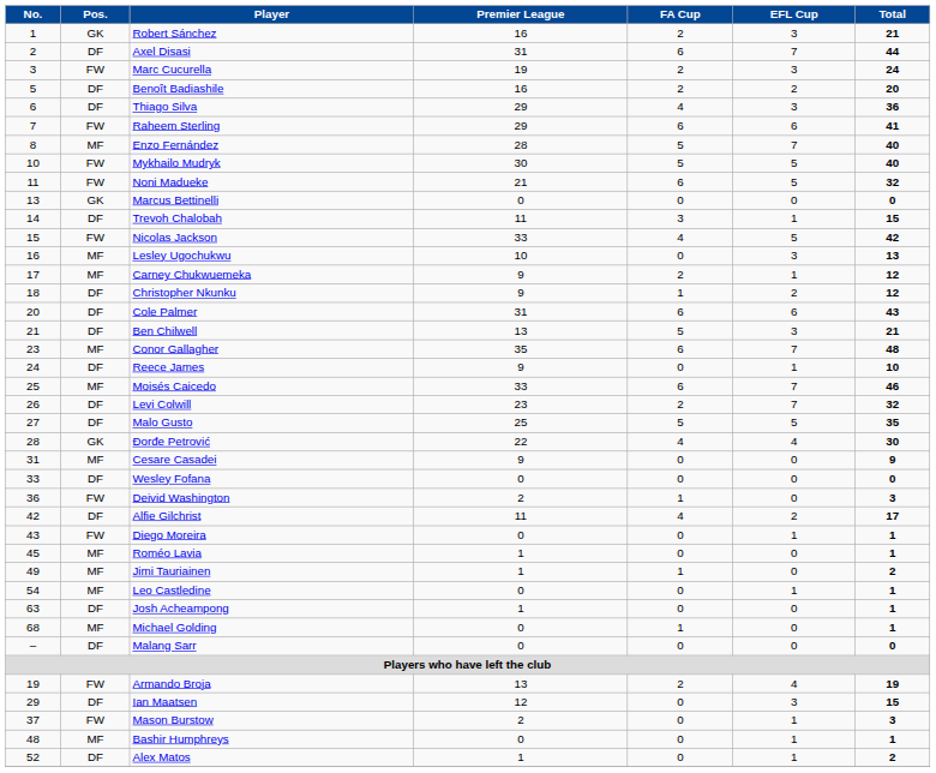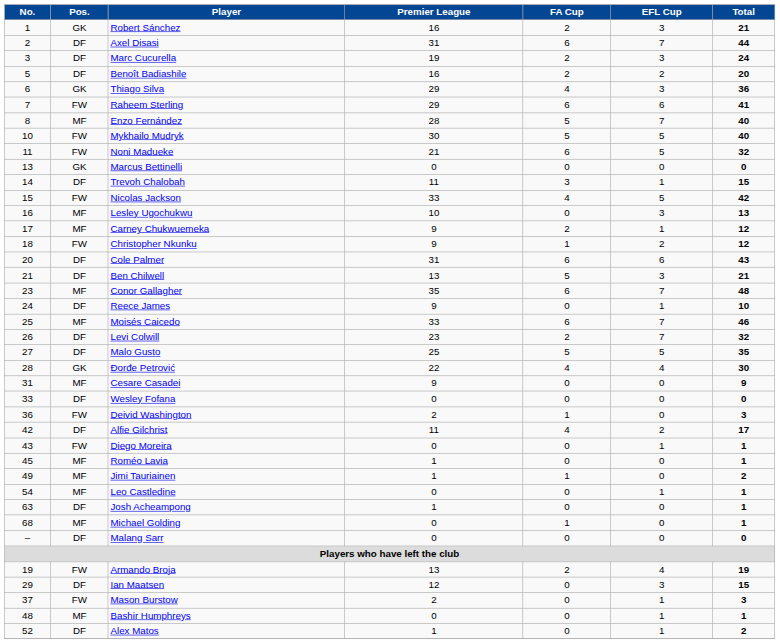 <table class="wikitable sortable" style="text-align:center; width:100%">
 <tr>
 <th style=background-color:#034694;color:#FFFFFF>No.</th>
 <th style=background-color:#034694;color:#FFFFFF>Pos.</th>
 <th style=background-color:#034694;color:#FFFFFF>Player</th>
 <th style=background-color:#034694;color:#FFFFFF>Premier League</th>
 <th style=background-color:#034694;color:#FFFFFF>FA Cup</th>
 <th style=background-color:#034694;color:#FFFFFF>EFL Cup</th>
 <th style=background-color:#034694;color:#FFFFFF>Total</th>
 </tr>
 <tr>
 <td>1</td>
 <td>GK</td>
 <td align=left> <a href='#'>Robert Sánchez</a></td>
 <td>16</td>
 <td>2</td>
 <td>3</td>
 <td><strong>21</strong></td>
 </tr>
 <tr>
 <td>2</td>
 <td>DF</td>
 <td align=left> <a href='#'>Axel Disasi</a></td>
 <td>31</td>
 <td>6</td>
 <td>7</td>
 <td><strong>44</strong></td>
 </tr>
 <tr>
 <td>3</td>
-<td>FW</td>
+<td>DF</td>
 <td align=left> <a href='#'>Marc Cucurella</a></td>
 <td>19</td>
 <td>2</td>
 <td>3</td>
 <td><strong>24</strong></td>
 </tr>
 <tr>
 <td>5</td>
 <td>DF</td>
 <td align=left> <a href='#'>Benoît Badiashile</a></td>
 <td>16</td>
 <td>2</td>
 <td>2</td>
 <td><strong>20</strong></td>
 </tr>
 <tr>
 <td>6</td>
-<td>DF</td>
+<td>GK</td>
 <td align=left> <a href='#'>Thiago Silva</a></td>
 <td>29</td>
 <td>4</td>
 <td>3</td>
 <td><strong>36</strong></td>
 </tr>
 <tr>
 <td>7</td>
 <td>FW</td>
 <td align=left> <a href='#'>Raheem Sterling</a></td>
 <td>29</td>
 <td>6</td>
 <td>6</td>
 <td><strong>41</strong></td>
 </tr>
 <tr>
 <td>8</td>
 <td>MF</td>
 <td align=left> <a href='#'>Enzo Fernández</a></td>
 <td>28</td>
 <td>5</td>
 <td>7</td>
 <td><strong>40</strong></td>
 </tr>
 <tr>
 <td>10</td>
 <td>FW</td>
 <td align=left> <a href='#'>Mykhailo Mudryk</a></td>
 <td>30</td>
 <td>5</td>
 <td>5</td>
 <td><strong>40</strong></td>
 </tr>
 <tr>
 <td>11</td>
 <td>FW</td>
 <td align=left> <a href='#'>Noni Madueke</a></td>
 <td>21</td>
 <td>6</td>
 <td>5</td>
 <td><strong>32</strong></td>
 </tr>
 <tr>
 <td>13</td>
 <td>GK</td>
 <td align=left> <a href='#'>Marcus Bettinelli</a></td>
 <td>0</td>
 <td>0</td>
 <td>0</td>
 <td><strong>0</strong></td>
 </tr>
 <tr>
 <td>14</td>
 <td>DF</td>
 <td align=left> <a href='#'>Trevoh Chalobah</a></td>
 <td>11</td>
 <td>3</td>
 <td>1</td>
 <td><strong>15</strong></td>
 </tr>
 <tr>
 <td>15</td>
 <td>FW</td>
 <td align=left> <a href='#'>Nicolas Jackson</a></td>
 <td>33</td>
 <td>4</td>
 <td>5</td>
 <td><strong>42</strong></td>
 </tr>
 <tr>
 <td>16</td>
 <td>MF</td>
 <td align=left> <a href='#'>Lesley Ugochukwu</a></td>
 <td>10</td>
 <td>0</td>
 <td>3</td>
 <td><strong>13</strong></td>
 </tr>
 <tr>
 <td>17</td>
 <td>MF</td>
 <td align=left> <a href='#'>Carney Chukwuemeka</a></td>
 <td>9</td>
 <td>2</td>
 <td>1</td>
 <td><strong>12</strong></td>
 </tr>
 <tr>
 <td>18</td>
-<td>DF</td>
+<td>FW</td>
 <td align=left> <a href='#'>Christopher Nkunku</a></td>
 <td>9</td>
 <td>1</td>
 <td>2</td>
 <td><strong>12</strong></td>
 </tr>
 <tr>
 <td>20</td>
 <td>DF</td>
 <td align=left> <a href='#'>Cole Palmer</a></td>
 <td>31</td>
 <td>6</td>
 <td>6</td>
 <td><strong>43</strong></td>
 </tr>
 <tr>
 <td>21</td>
 <td>DF</td>
 <td align=left> <a href='#'>Ben Chilwell</a></td>
 <td>13</td>
 <td>5</td>
 <td>3</td>
 <td><strong>21</strong></td>
 </tr>
 <tr>
 <td>23</td>
 <td>MF</td>
 <td align=left> <a href='#'>Conor Gallagher</a></td>
 <td>35</td>
 <td>6</td>
 <td>7</td>
 <td><strong>48</strong></td>
 </tr>
 <tr>
 <td>24</td>
 <td>DF</td>
 <td align=left> <a href='#'>Reece James</a></td>
 <td>9</td>
 <td>0</td>
 <td>1</td>
 <td><strong>10</strong></td>
 </tr>
 <tr>
 <td>25</td>
 <td>MF</td>
 <td align=left> <a href='#'>Moisés Caicedo</a></td>
 <td>33</td>
 <td>6</td>
 <td>7</td>
 <td><strong>46</strong></td>
 </tr>
 <tr>
 <td>26</td>
 <td>DF</td>
 <td align=left> <a href='#'>Levi Colwill</a></td>
 <td>23</td>
 <td>2</td>
 <td>7</td>
 <td><strong>32</strong></td>
 </tr>
 <tr>
 <td>27</td>
 <td>DF</td>
 <td align=left> <a href='#'>Malo Gusto</a></td>
 <td>25</td>
 <td>5</td>
 <td>5</td>
 <td><strong>35</strong></td>
 </tr>
 <tr>
 <td>28</td>
 <td>GK</td>
 <td align=left> <a href='#'>Đorđe Petrović</a></td>
 <td>22</td>
 <td>4</td>
 <td>4</td>
 <td><strong>30</strong></td>
 </tr>
 <tr>
 <td>31</td>
 <td>MF</td>
 <td align=left> <a href='#'>Cesare Casadei</a></td>
 <td>9</td>
 <td>0</td>
 <td>0</td>
 <td><strong>9</strong></td>
 </tr>
 <tr>
 <td>33</td>
 <td>DF</td>
 <td align=left> <a href='#'>Wesley Fofana</a></td>
 <td>0</td>
 <td>0</td>
 <td>0</td>
 <td><strong>0</strong></td>
 </tr>
 <tr>
 <td>36</td>
 <td>FW</td>
 <td align=left> <a href='#'>Deivid Washington</a></td>
 <td>2</td>
 <td>1</td>
 <td>0</td>
 <td><strong>3</strong></td>
 </tr>
 <tr>
 <td>42</td>
 <td>DF</td>
 <td align=left> <a href='#'>Alfie Gilchrist</a></td>
 <td>11</td>
 <td>4</td>
 <td>2</td>
 <td><strong>17</strong></td>
 </tr>
 <tr>
 <td>43</td>
 <td>FW</td>
 <td align=left> <a href='#'>Diego Moreira</a></td>
 <td>0</td>
 <td>0</td>
 <td>1</td>
 <td><strong>1</strong></td>
 </tr>
 <tr>
 <td>45</td>
 <td>MF</td>
 <td align=left> <a href='#'>Roméo Lavia</a></td>
 <td>1</td>
 <td>0</td>
 <td>0</td>
 <td><strong>1</strong></td>
 </tr>
 <tr>
 <td>49</td>
 <td>MF</td>
 <td align=left> <a href='#'>Jimi Tauriainen</a></td>
 <td>1</td>
 <td>1</td>
 <td>0</td>
 <td><strong>2</strong></td>
 </tr>
 <tr>
 <td>54</td>
 <td>MF</td>
 <td align=left> <a href='#'>Leo Castledine</a></td>
 <td>0</td>
 <td>0</td>
 <td>1</td>
 <td><strong>1</strong></td>
 </tr>
 <tr>
 <td>63</td>
 <td>DF</td>
 <td align=left> <a href='#'>Josh Acheampong</a></td>
 <td>1</td>
 <td>0</td>
 <td>0</td>
 <td><strong>1</strong></td>
 </tr>
 <tr>
 <td>68</td>
 <td>MF</td>
 <td align=left> <a href='#'>Michael Golding</a></td>
 <td>0</td>
 <td>1</td>
 <td>0</td>
 <td><strong>1</strong></td>
 </tr>
 <tr>
 <td>–</td>
 <td>DF</td>
 <td align=left> <a href='#'>Malang Sarr</a></td>
 <td>0</td>
 <td>0</td>
 <td>0</td>
 <td><strong>0</strong></td>
 </tr>
 <tr>
 <th colspan=10 style=background:#dcdcdc>Players who have left the club</th>
 </tr>
 <tr>
 <td>19</td>
 <td>FW</td>
 <td align=left> <a href='#'>Armando Broja</a></td>
 <td>13</td>
 <td>2</td>
 <td>4</td>
 <td><strong>19</strong></td>
 </tr>
 <tr>
 <td>29</td>
 <td>DF</td>
 <td align=left> <a href='#'>Ian Maatsen</a></td>
 <td>12</td>
 <td>0</td>
 <td>3</td>
 <td><strong>15</strong></td>
 </tr>
 <tr>
 <td>37</td>
 <td>FW</td>
 <td align=left> <a href='#'>Mason Burstow</a></td>
 <td>2</td>
 <td>0</td>
 <td>1</td>
 <td><strong>3</strong></td>
 </tr>
 <tr>
 <td>48</td>
 <td>MF</td>
 <td align=left> <a href='#'>Bashir Humphreys</a></td>
 <td>0</td>
 <td>0</td>
 <td>1</td>
 <td><strong>1</strong></td>
 </tr>
 <tr>
 <td>52</td>
 <td>DF</td>
 <td align=left> <a href='#'>Alex Matos</a></td>
 <td>1</td>
 <td>0</td>
 <td>1</td>
 <td><strong>2</strong></td>
 </tr>
 <tr>
 </tr>
 </table>
